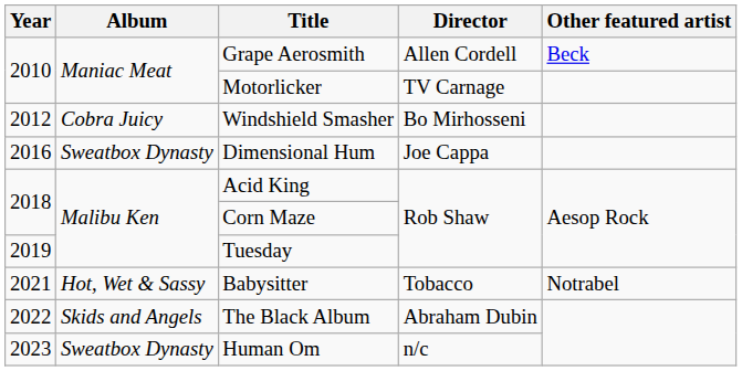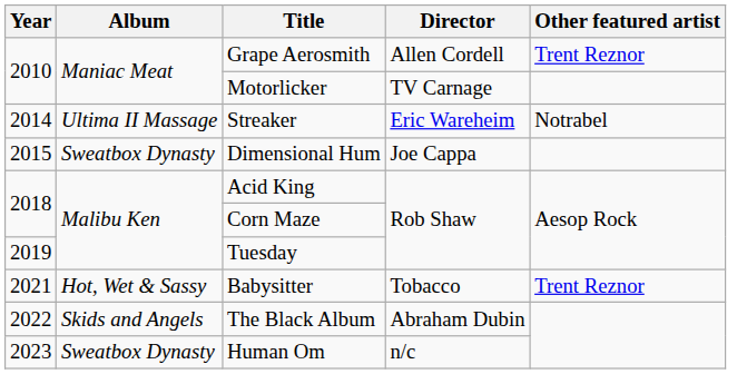 <table class="wikitable">
 <tr>
 <th>Year</th>
 <th>Album</th>
 <th>Title</th>
 <th>Director</th>
 <th>Other featured artist</th>
 </tr>
 <tr>
 <td rowspan="2">2010</td>
 <td rowspan="2"><em>Maniac Meat</em></td>
 <td>Grape Aerosmith</td>
 <td>Allen Cordell</td>
-<td><a href='#'>Beck</a></td>
+<td><a href='#'>Trent Reznor</a></td>
 </tr>
 <tr>
 <td>Motorlicker</td>
 <td>TV Carnage</td>
 <td></td>
 </tr>
 <tr>
-<td>2012</td>
-<td><em>Cobra Juicy</em></td>
-<td>Windshield Smasher</td>
-<td>Bo Mirhosseni</td>
-<td></td>
+<td>2014</td>
+<td><em>Ultima II Massage</em></td>
+<td>Streaker</td>
+<td><a href='#'>Eric Wareheim</a></td>
+<td>Notrabel</td>
 </tr>
 <tr>
-<td>2016</td>
+<td>2015</td>
 <td><em>Sweatbox Dynasty</em></td>
 <td>Dimensional Hum</td>
 <td>Joe Cappa</td>
 <td></td>
 </tr>
 <tr>
 <td rowspan="2">2018</td>
 <td rowspan="3"><em>Malibu Ken</em></td>
 <td>Acid King</td>
 <td rowspan="3">Rob Shaw</td>
 <td rowspan="3">Aesop Rock</td>
 </tr>
 <tr>
 <td>Corn Maze</td>
 </tr>
 <tr>
 <td>2019</td>
 <td>Tuesday</td>
 </tr>
 <tr>
 <td>2021</td>
 <td><em>Hot, Wet & Sassy</em></td>
 <td>Babysitter</td>
 <td>Tobacco</td>
-<td>Notrabel</td>
+<td><a href='#'>Trent Reznor</a></td>
 </tr>
 <tr>
 <td>2022</td>
 <td><em>Skids and Angels</em></td>
 <td>The Black Album</td>
 <td>Abraham Dubin</td>
 <td rowspan="2"></td>
 </tr>
 <tr>
 <td>2023</td>
 <td><em>Sweatbox Dynasty</em></td>
 <td>Human Om</td>
 <td>n/c</td>
 </tr>
 </table>
